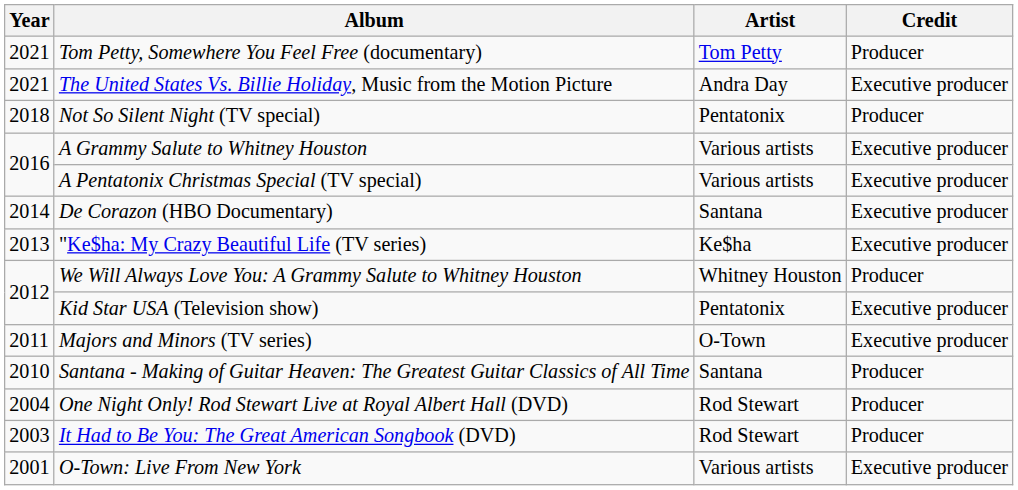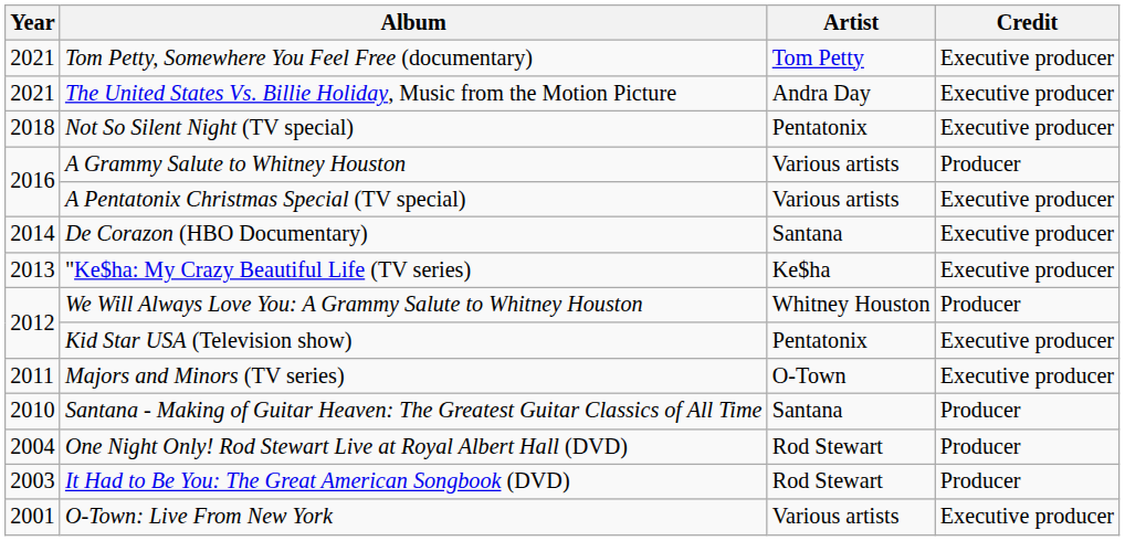 <table class="wikitable">
 <tr>
 <th>Year</th>
 <th>Album</th>
 <th>Artist</th>
 <th>Credit</th>
 </tr>
 <tr>
 <td>2021</td>
 <td><em>Tom Petty, Somewhere You Feel Free</em> (documentary)</td>
 <td><a href='#'>Tom Petty</a></td>
-<td>Producer</td>
+<td>Executive producer</td>
 </tr>
 <tr>
 <td>2021</td>
 <td><em><a href='#'>The United States Vs. Billie Holiday</a></em>, Music from the Motion Picture</td>
 <td>Andra Day</td>
 <td>Executive producer</td>
 </tr>
 <tr>
 <td>2018</td>
 <td><em>Not So Silent Night</em> (TV special)</td>
 <td>Pentatonix</td>
-<td>Producer</td>
+<td>Executive producer</td>
 </tr>
 <tr>
 <td rowspan="2">2016</td>
 <td><em>A Grammy Salute to Whitney Houston</em></td>
 <td>Various artists</td>
-<td>Executive producer</td>
+<td>Producer</td>
 </tr>
 <tr>
 <td><em>A Pentatonix Christmas Special</em> (TV special)</td>
 <td>Various artists</td>
 <td>Executive producer</td>
 </tr>
 <tr>
 <td>2014</td>
 <td><em>De Corazon</em> (HBO Documentary)</td>
 <td>Santana</td>
 <td>Executive producer</td>
 </tr>
 <tr>
 <td>2013</td>
 <td>"<a href='#'>Ke$ha: My Crazy Beautiful Life</a> (TV series)</td>
 <td>Ke$ha</td>
 <td>Executive producer</td>
 </tr>
 <tr>
 <td rowspan="2">2012</td>
 <td><em>We Will Always Love You: A Grammy Salute to Whitney Houston</em></td>
 <td>Whitney Houston</td>
 <td>Producer</td>
 </tr>
 <tr>
 <td><em>Kid Star USA</em> (Television show)</td>
 <td>Pentatonix</td>
 <td>Executive producer</td>
 </tr>
 <tr>
 <td>2011</td>
 <td><em>Majors and Minors</em> (TV series)</td>
 <td>O-Town</td>
 <td>Executive producer</td>
 </tr>
 <tr>
 <td>2010</td>
 <td><em>Santana - Making of Guitar Heaven: The Greatest Guitar Classics of All Time</em></td>
 <td>Santana</td>
 <td>Producer</td>
 </tr>
 <tr>
 <td>2004</td>
 <td><em>One Night Only! Rod Stewart Live at Royal Albert Hall</em> (DVD)</td>
 <td>Rod Stewart</td>
 <td>Producer</td>
 </tr>
 <tr>
 <td>2003</td>
 <td><em><a href='#'>It Had to Be You: The Great American Songbook</a></em> (DVD)</td>
 <td>Rod Stewart</td>
 <td>Producer</td>
 </tr>
 <tr>
 <td>2001</td>
 <td><em>O-Town: Live From New York</em></td>
 <td>Various artists</td>
 <td>Executive producer</td>
 </tr>
 </table>
